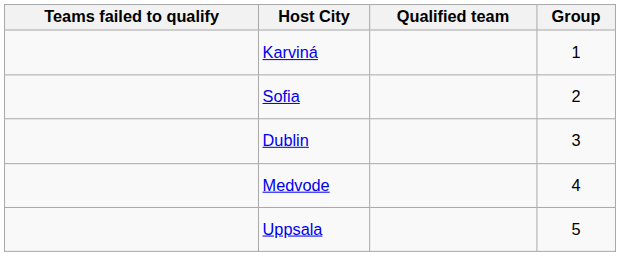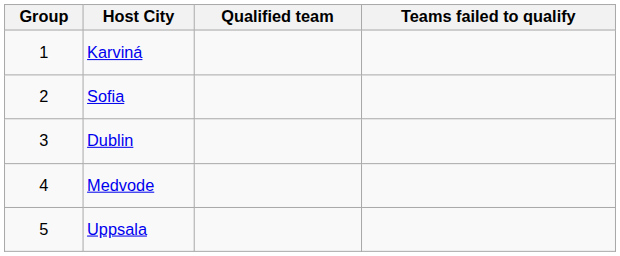 <table class="wikitable" width=600>
 <tr>
-<th>Teams failed to qualify</th>
+<th>Group</th>
 <th>Host City</th>
 <th>Qualified team</th>
-<th>Group</th>
+<th>Teams failed to qualify</th>
 </tr>
 <tr>
-<td><br><br></td>
+<td align="center">1</td>
 <td> <a href='#'>Karviná</a></td>
 <td></td>
-<td align="center">1</td>
+<td><br><br></td>
 </tr>
 <tr>
-<td><br><br></td>
+<td align="center">2</td>
 <td> <a href='#'>Sofia</a></td>
 <td></td>
-<td align="center">2</td>
+<td><br><br></td>
 </tr>
 <tr>
-<td><br><br></td>
+<td align="center">3</td>
 <td> <a href='#'>Dublin</a></td>
 <td></td>
-<td align="center">3</td>
+<td><br><br></td>
 </tr>
 <tr>
-<td><br><br></td>
+<td align="center">4</td>
 <td> <a href='#'>Medvode</a></td>
 <td></td>
-<td align="center">4</td>
+<td><br><br></td>
 </tr>
 <tr>
-<td><br><br></td>
+<td align="center">5</td>
 <td> <a href='#'>Uppsala</a></td>
 <td></td>
-<td align="center">5</td>
+<td><br><br></td>
 </tr>
 </table>
